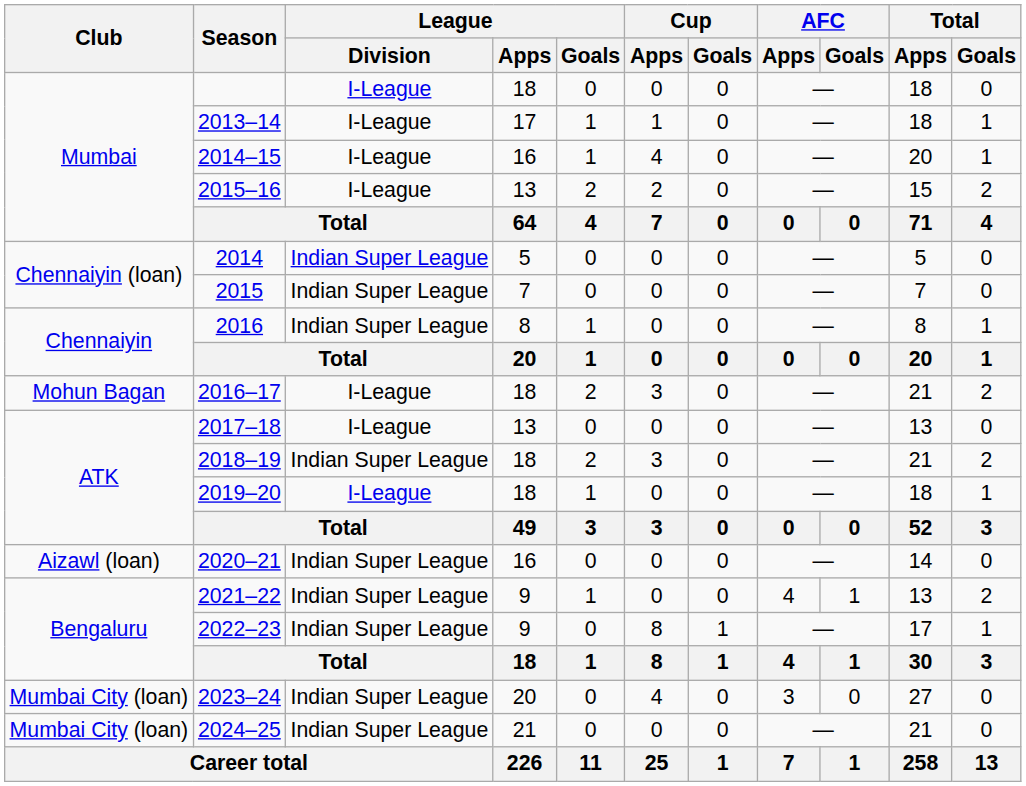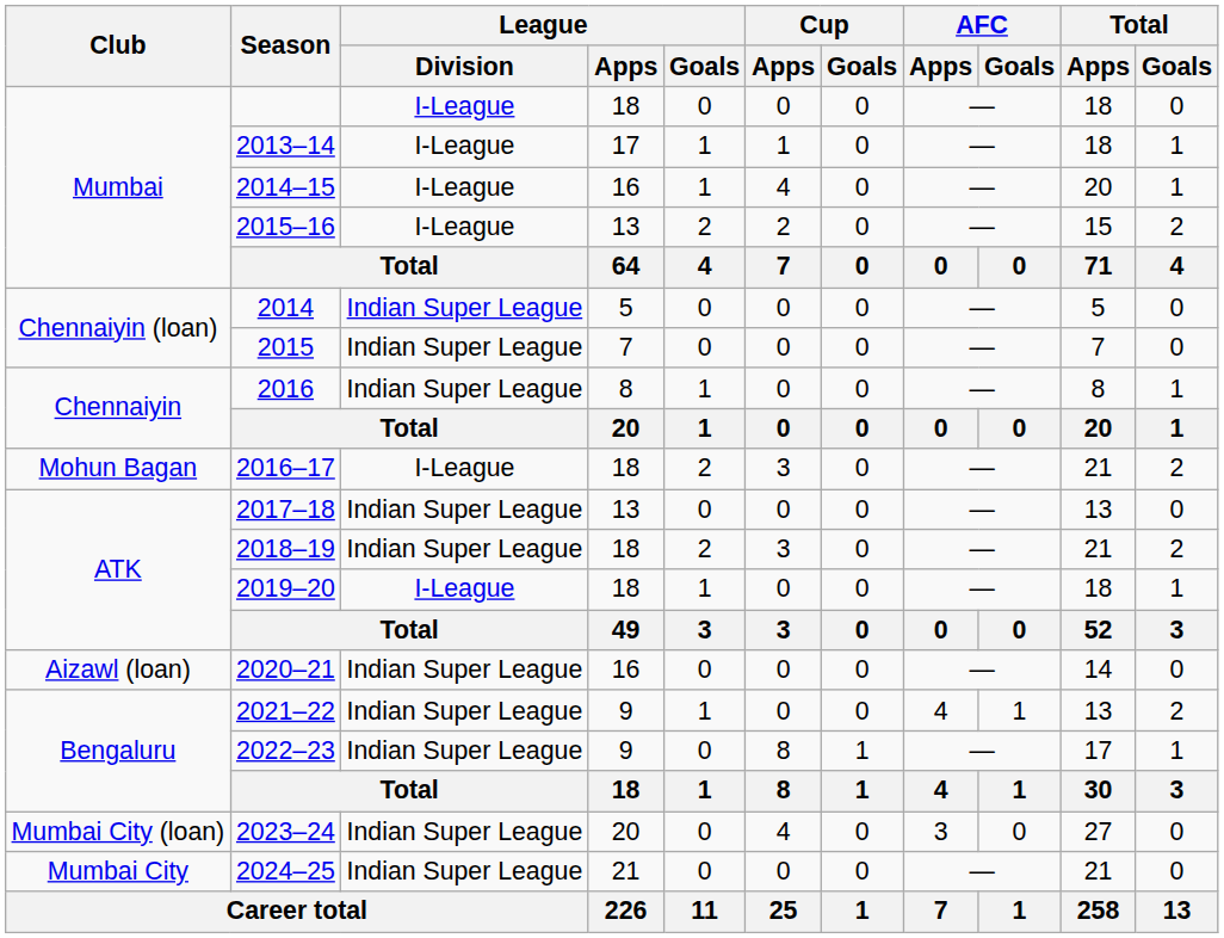 <table class="wikitable" style="text-align: center;">
 <tr>
 <th rowspan="2">Club</th>
 <th rowspan="2">Season</th>
 <th colspan="3">League</th>
 <th colspan="2">Cup</th>
 <th colspan="2"><a href='#'>AFC</a></th>
 <th colspan="2">Total</th>
 </tr>
 <tr>
 <th>Division</th>
 <th>Apps</th>
 <th>Goals</th>
 <th>Apps</th>
 <th>Goals</th>
 <th>Apps</th>
 <th>Goals</th>
 <th>Apps</th>
 <th>Goals</th>
 </tr>
 <tr>
 <td rowspan="5"><a href='#'>Mumbai</a></td>
 <td></td>
 <td><a href='#'>I-League</a></td>
 <td>18</td>
 <td>0</td>
 <td>0</td>
 <td>0</td>
 <td colspan="2">—</td>
 <td>18</td>
 <td>0</td>
 </tr>
 <tr>
 <td><a href='#'>2013–14</a></td>
 <td>I-League</td>
 <td>17</td>
 <td>1</td>
 <td>1</td>
 <td>0</td>
 <td colspan="2">—</td>
 <td>18</td>
 <td>1</td>
 </tr>
 <tr>
 <td><a href='#'>2014–15</a></td>
 <td>I-League</td>
 <td>16</td>
 <td>1</td>
 <td>4</td>
 <td>0</td>
 <td colspan="2">—</td>
 <td>20</td>
 <td>1</td>
 </tr>
 <tr>
 <td><a href='#'>2015–16</a></td>
 <td>I-League</td>
 <td>13</td>
 <td>2</td>
 <td>2</td>
 <td>0</td>
 <td colspan="2">—</td>
 <td>15</td>
 <td>2</td>
 </tr>
 <tr>
 <th colspan="2">Total</th>
 <th>64</th>
 <th>4</th>
 <th>7</th>
 <th>0</th>
 <th>0</th>
 <th>0</th>
 <th>71</th>
 <th>4</th>
 </tr>
 <tr>
 <td rowspan="2"><a href='#'>Chennaiyin</a> (loan)</td>
 <td><a href='#'>2014</a></td>
 <td><a href='#'>Indian Super League</a></td>
 <td>5</td>
 <td>0</td>
 <td>0</td>
 <td>0</td>
 <td colspan="2">—</td>
 <td>5</td>
 <td>0</td>
 </tr>
 <tr>
 <td><a href='#'>2015</a></td>
 <td>Indian Super League</td>
 <td>7</td>
 <td>0</td>
 <td>0</td>
 <td>0</td>
 <td colspan="2">—</td>
 <td>7</td>
 <td>0</td>
 </tr>
 <tr>
 <td rowspan="2"><a href='#'>Chennaiyin</a></td>
 <td><a href='#'>2016</a></td>
 <td>Indian Super League</td>
 <td>8</td>
 <td>1</td>
 <td>0</td>
 <td>0</td>
 <td colspan="2">—</td>
 <td>8</td>
 <td>1</td>
 </tr>
 <tr>
 <th colspan="2">Total</th>
 <th>20</th>
 <th>1</th>
 <th>0</th>
 <th>0</th>
 <th>0</th>
 <th>0</th>
 <th>20</th>
 <th>1</th>
 </tr>
 <tr>
 <td><a href='#'>Mohun Bagan</a></td>
 <td><a href='#'>2016–17</a></td>
 <td>I-League</td>
 <td>18</td>
 <td>2</td>
 <td>3</td>
 <td>0</td>
 <td colspan="2">—</td>
 <td>21</td>
 <td>2</td>
 </tr>
 <tr>
 <td rowspan="4"><a href='#'>ATK</a></td>
 <td><a href='#'>2017–18</a></td>
-<td>I-League</td>
+<td>Indian Super League</td>
 <td>13</td>
 <td>0</td>
 <td>0</td>
 <td>0</td>
 <td colspan="2">—</td>
 <td>13</td>
 <td>0</td>
 </tr>
 <tr>
 <td><a href='#'>2018–19</a></td>
 <td>Indian Super League</td>
 <td>18</td>
 <td>2</td>
 <td>3</td>
 <td>0</td>
 <td colspan="2">—</td>
 <td>21</td>
 <td>2</td>
 </tr>
 <tr>
 <td><a href='#'>2019–20</a></td>
 <td><a href='#'>I-League</a></td>
 <td>18</td>
 <td>1</td>
 <td>0</td>
 <td>0</td>
 <td colspan="2">—</td>
 <td>18</td>
 <td>1</td>
 </tr>
 <tr>
 <th colspan="2">Total</th>
 <th>49</th>
 <th>3</th>
 <th>3</th>
 <th>0</th>
 <th>0</th>
 <th>0</th>
 <th>52</th>
 <th>3</th>
 </tr>
 <tr>
 <td rowspan="1"><a href='#'>Aizawl</a> (loan)</td>
 <td><a href='#'>2020–21</a></td>
 <td>Indian Super League</td>
 <td>16</td>
 <td>0</td>
 <td>0</td>
 <td>0</td>
 <td colspan="2">—</td>
 <td>14</td>
 <td>0</td>
 </tr>
 <tr>
 <td rowspan="3"><a href='#'>Bengaluru</a></td>
 <td><a href='#'>2021–22</a></td>
 <td>Indian Super League</td>
 <td>9</td>
 <td>1</td>
 <td>0</td>
 <td>0</td>
 <td>4</td>
 <td>1</td>
 <td>13</td>
 <td>2</td>
 </tr>
 <tr>
 <td><a href='#'>2022–23</a></td>
 <td>Indian Super League</td>
 <td>9</td>
 <td>0</td>
 <td>8</td>
 <td>1</td>
 <td colspan="2">—</td>
 <td>17</td>
 <td>1</td>
 </tr>
 <tr>
 <th colspan="2">Total</th>
 <th>18</th>
 <th>1</th>
 <th>8</th>
 <th>1</th>
 <th>4</th>
 <th>1</th>
 <th>30</th>
 <th>3</th>
 </tr>
 <tr>
 <td><a href='#'>Mumbai City</a> (loan)</td>
 <td><a href='#'>2023–24</a></td>
 <td>Indian Super League</td>
 <td>20</td>
 <td>0</td>
 <td>4</td>
 <td>0</td>
 <td>3</td>
 <td>0</td>
 <td>27</td>
 <td>0</td>
 </tr>
 <tr>
-<td><a href='#'>Mumbai City</a> (loan)</td>
+<td><a href='#'>Mumbai City</a></td>
 <td><a href='#'>2024–25</a></td>
 <td>Indian Super League</td>
 <td>21</td>
 <td>0</td>
 <td>0</td>
 <td>0</td>
 <td colspan="2">—</td>
 <td>21</td>
 <td>0</td>
 </tr>
 <tr>
 <th colspan="3">Career total</th>
 <th>226</th>
 <th>11</th>
 <th>25</th>
 <th>1</th>
 <th>7</th>
 <th>1</th>
 <th>258</th>
 <th>13</th>
 </tr>
 </table>
